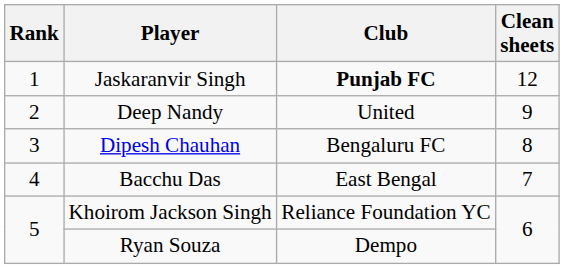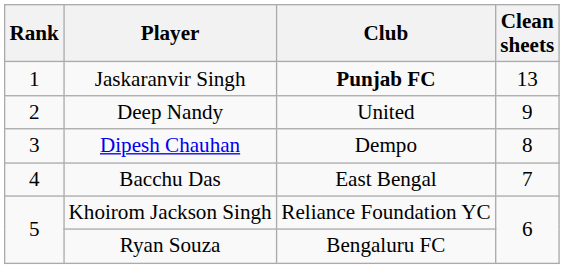 <table class="wikitable" style="text-align:center">
 <tr>
 <th>Rank</th>
 <th>Player</th>
 <th>Club</th>
 <th>Clean<br>sheets</th>
 </tr>
 <tr>
 <td>1</td>
 <td>Jaskaranvir Singh</td>
 <td><strong>Punjab FC</strong></td>
-<td>12</td>
+<td>13</td>
 </tr>
 <tr>
 <td>2</td>
 <td>Deep Nandy</td>
 <td>United</td>
 <td>9</td>
 </tr>
 <tr>
 <td>3</td>
 <td><a href='#'>Dipesh Chauhan</a></td>
-<td>Bengaluru FC</td>
+<td>Dempo</td>
 <td>8</td>
 </tr>
 <tr>
 <td rowspan="1">4</td>
 <td>Bacchu Das</td>
 <td>East Bengal</td>
 <td rowspan="1">7</td>
 </tr>
 <tr>
 <td rowspan="2">5</td>
 <td>Khoirom Jackson Singh</td>
 <td>Reliance Foundation YC</td>
 <td rowspan="2">6</td>
 </tr>
 <tr>
 <td>Ryan Souza</td>
-<td>Dempo</td>
+<td>Bengaluru FC</td>
 </tr>
 </table>
